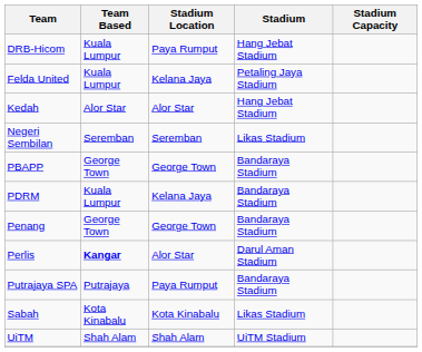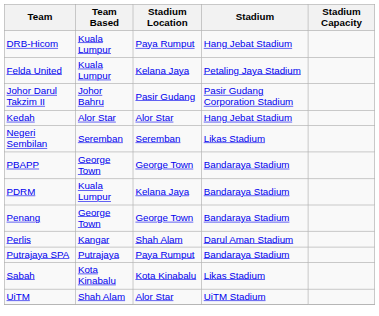 <table class="wikitable sortable" style="text-align: left;">
 <tr>
 <th>Team</th>
 <th>Team Based</th>
 <th>Stadium Location</th>
 <th>Stadium</th>
 <th>Stadium Capacity</th>
 </tr>
 <tr>
 <td><a href='#'>DRB-Hicom</a></td>
 <td><a href='#'>Kuala Lumpur</a></td>
 <td><a href='#'>Paya Rumput</a></td>
 <td><a href='#'>Hang Jebat Stadium</a></td>
 <td></td>
 </tr>
 <tr>
 <td><a href='#'>Felda United</a></td>
 <td><a href='#'>Kuala Lumpur</a></td>
 <td><a href='#'>Kelana Jaya</a></td>
 <td><a href='#'>Petaling Jaya Stadium</a></td>
+<td></td>
+</tr>
+<tr>
+<td><a href='#'>Johor Darul Takzim II</a></td>
+<td><a href='#'>Johor Bahru</a></td>
+<td><a href='#'>Pasir Gudang</a></td>
+<td><a href='#'>Pasir Gudang Corporation Stadium</a></td>
 <td></td>
 </tr>
 <tr>
 <td><a href='#'>Kedah</a></td>
 <td><a href='#'>Alor Star</a></td>
 <td><a href='#'>Alor Star</a></td>
 <td><a href='#'>Hang Jebat Stadium</a></td>
 <td></td>
 </tr>
 <tr>
 <td><a href='#'>Negeri Sembilan</a></td>
 <td><a href='#'>Seremban</a></td>
 <td><a href='#'>Seremban</a></td>
 <td><a href='#'>Likas Stadium</a></td>
 <td></td>
 </tr>
 <tr>
 <td><a href='#'>PBAPP</a></td>
 <td><a href='#'>George Town</a></td>
 <td><a href='#'>George Town</a></td>
 <td><a href='#'>Bandaraya Stadium</a></td>
 <td></td>
 </tr>
 <tr>
 <td><a href='#'>PDRM</a></td>
 <td><a href='#'>Kuala Lumpur</a></td>
 <td><a href='#'>Kelana Jaya</a></td>
 <td><a href='#'>Bandaraya Stadium</a></td>
 <td></td>
 </tr>
 <tr>
 <td><a href='#'>Penang</a></td>
 <td><a href='#'>George Town</a></td>
 <td><a href='#'>George Town</a></td>
 <td><a href='#'>Bandaraya Stadium</a></td>
 <td></td>
 </tr>
 <tr>
 <td><a href='#'>Perlis</a></td>
-<td><strong><a href='#'>Kangar</a></strong></td>
-<td><a href='#'>Alor Star</a></td>
+<td><a href='#'>Kangar</a></td>
+<td><a href='#'>Shah Alam</a></td>
 <td><a href='#'>Darul Aman Stadium</a></td>
 <td></td>
 </tr>
 <tr>
 <td><a href='#'>Putrajaya SPA</a></td>
 <td><a href='#'>Putrajaya</a></td>
 <td><a href='#'>Paya Rumput</a></td>
 <td><a href='#'>Bandaraya Stadium</a></td>
 <td></td>
 </tr>
 <tr>
 <td><a href='#'>Sabah</a></td>
 <td><a href='#'>Kota Kinabalu</a></td>
 <td><a href='#'>Kota Kinabalu</a></td>
 <td><a href='#'>Likas Stadium</a></td>
 <td></td>
 </tr>
 <tr>
 <td><a href='#'>UiTM</a></td>
 <td><a href='#'>Shah Alam</a></td>
-<td><a href='#'>Shah Alam</a></td>
+<td><a href='#'>Alor Star</a></td>
 <td><a href='#'>UiTM Stadium</a></td>
 <td></td>
 </tr>
 <tr>
 </tr>
 </table>
